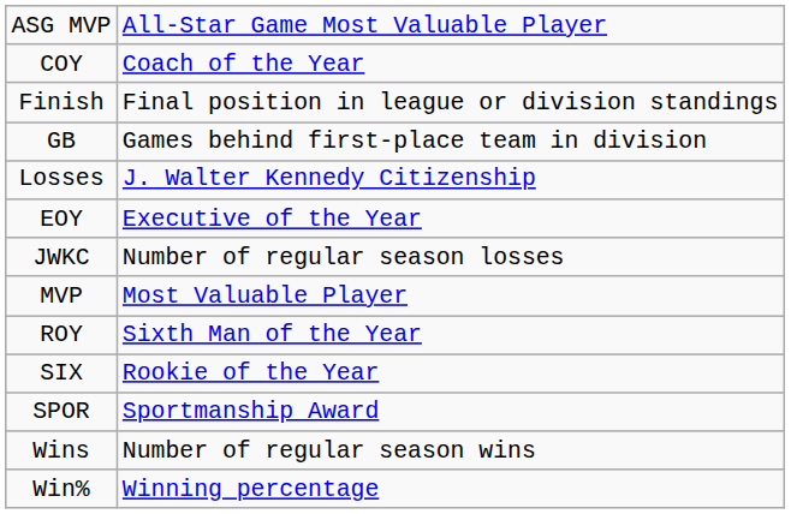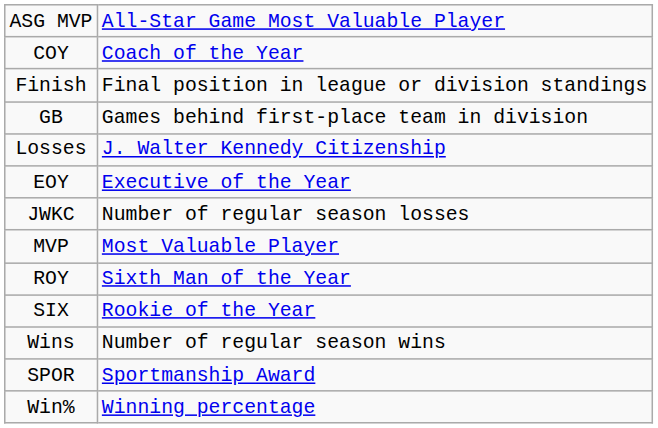 <table class="wikitable">
 <tr>
 <td align=center>ASG MVP</td>
 <td><a href='#'>All-Star Game Most Valuable Player</a></td>
 </tr>
 <tr>
 <td align=center>COY</td>
 <td><a href='#'>Coach of the Year</a></td>
 </tr>
 <tr>
 <td align=center>Finish</td>
 <td>Final position in league or division standings</td>
 </tr>
 <tr>
 <td align=center>GB</td>
 <td>Games behind first-place team in division</td>
 </tr>
 <tr>
 <td align=center>Losses</td>
 <td><a href='#'>J. Walter Kennedy Citizenship</a></td>
 </tr>
 <tr>
 <td align=center>EOY</td>
 <td><a href='#'>Executive of the Year</a></td>
 </tr>
 <tr>
 <td align=center>JWKC</td>
 <td>Number of regular season losses</td>
 </tr>
 <tr>
 <td align=center>MVP</td>
 <td><a href='#'>Most Valuable Player</a></td>
 </tr>
 <tr>
 <td align=center>ROY</td>
 <td><a href='#'>Sixth Man of the Year</a></td>
 </tr>
 <tr>
 <td align=center>SIX</td>
 <td><a href='#'>Rookie of the Year</a></td>
 </tr>
 <tr>
+<td align=center>Wins</td>
+<td>Number of regular season wins</td>
+</tr>
+<tr>
 <td align=center>SPOR</td>
 <td><a href='#'>Sportmanship Award</a></td>
-</tr>
-<tr>
-<td align=center>Wins</td>
-<td>Number of regular season wins</td>
 </tr>
 <tr>
 <td align=center>Win%</td>
 <td><a href='#'>Winning percentage</a></td>
 </tr>
 </table>
